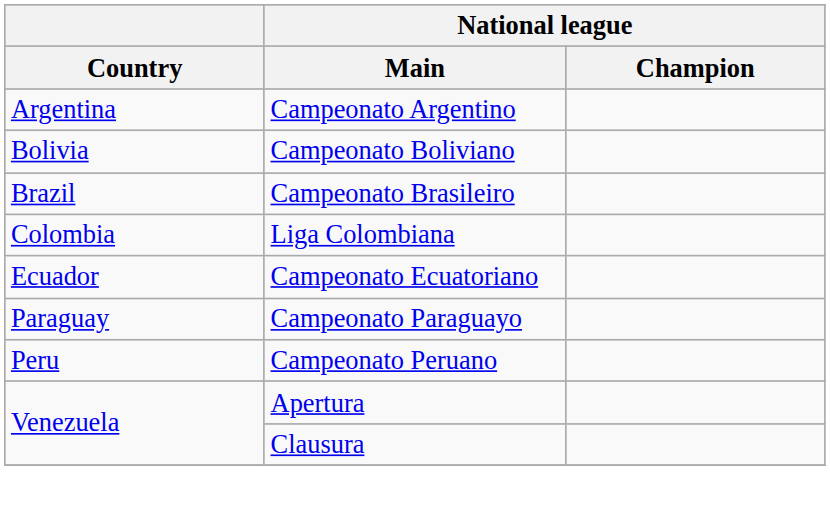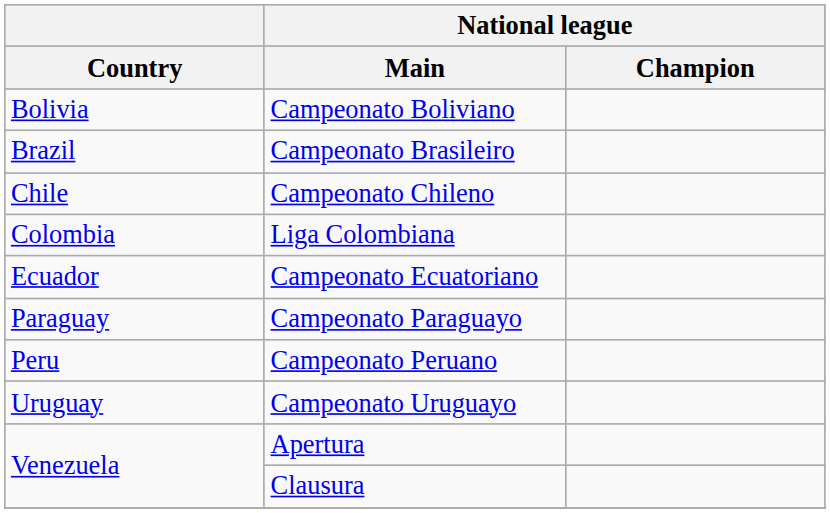 <table class="wikitable">
 <tr>
 <th></th>
 <th colspan=2>National league</th>
 </tr>
 <tr>
 <th width=150px>Country</th>
 <th width=175px>Main</th>
 <th width=150px>Champion</th>
 </tr>
 <tr>
-<td> <a href='#'>Argentina</a></td>
-<td><a href='#'>Campeonato Argentino</a></td>
-<td></td>
-</tr>
-<tr>
 <td> <a href='#'>Bolivia</a></td>
 <td><a href='#'>Campeonato Boliviano</a></td>
 <td></td>
 </tr>
 <tr>
 <td> <a href='#'>Brazil</a></td>
 <td><a href='#'>Campeonato Brasileiro</a></td>
+<td></td>
+</tr>
+<tr>
+<td> <a href='#'>Chile</a></td>
+<td><a href='#'>Campeonato Chileno</a></td>
 <td></td>
 </tr>
 <tr>
 <td> <a href='#'>Colombia</a></td>
 <td><a href='#'>Liga Colombiana</a></td>
 <td></td>
 </tr>
 <tr>
 <td> <a href='#'>Ecuador</a></td>
 <td><a href='#'>Campeonato Ecuatoriano</a></td>
 <td></td>
 </tr>
 <tr>
 <td> <a href='#'>Paraguay</a></td>
 <td><a href='#'>Campeonato Paraguayo</a></td>
 <td></td>
 </tr>
 <tr>
 <td> <a href='#'>Peru</a></td>
 <td><a href='#'>Campeonato Peruano</a></td>
 <td></td>
 </tr>
 <tr>
+<td> <a href='#'>Uruguay</a></td>
+<td><a href='#'>Campeonato Uruguayo</a></td>
+<td></td>
+</tr>
+<tr>
 <td rowspan=2> <a href='#'>Venezuela</a></td>
 <td><a href='#'>Apertura</a></td>
 <td></td>
 </tr>
 <tr>
 <td><a href='#'>Clausura</a></td>
 <td></td>
 </tr>
 <tr>
 </tr>
 </table>
